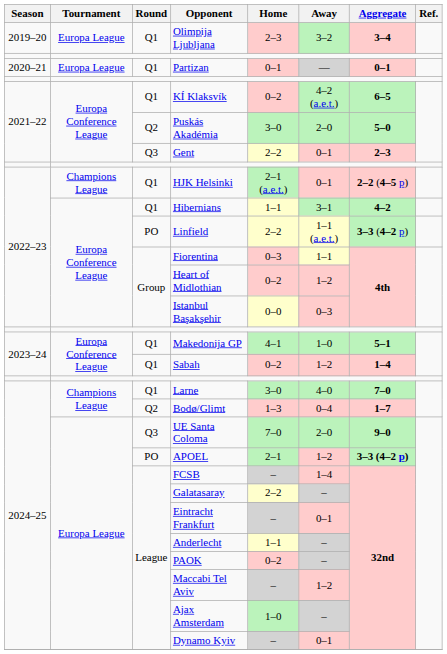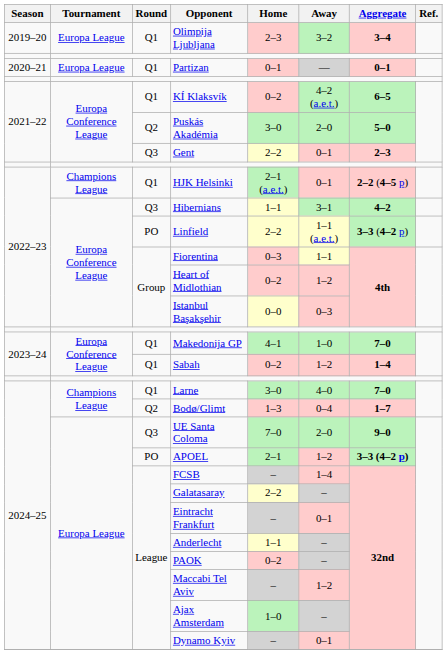 <table class="wikitable" style="font-size:95%; text-align: center;">
 <tr>
 <th width="100">Season</th>
 <th width="200">Tournament</th>
 <th width="50">Round</th>
 <th width="200">Opponent</th>
 <th width="150">Home</th>
 <th width="150">Away</th>
 <th width="150"><a href='#'>Aggregate</a></th>
 <th width="40">Ref.</th>
 </tr>
 <tr>
 <td>2019–20</td>
 <td><a href='#'>Europa League</a></td>
 <td>Q1</td>
 <td align="left"> <a href='#'>Olimpija Ljubljana</a></td>
 <td bgcolor="ffcccc">2–3</td>
 <td bgcolor="bbf3bb">3–2</td>
 <td bgcolor="ffcccc"><strong>3–4</strong></td>
 <td></td>
 </tr>
 <tr>
 <td></td>
 </tr>
 <tr>
 <td>2020–21</td>
 <td><a href='#'>Europa League</a></td>
 <td>Q1</td>
 <td align="left"> <a href='#'>Partizan</a></td>
 <td bgcolor="ffcccc">0–1</td>
 <td bgcolor="LIGHTGREY">—</td>
 <td bgcolor="ffcccc"><strong>0–1</strong></td>
 <td></td>
 </tr>
 <tr>
 <td></td>
 </tr>
 <tr>
 <td rowspan=3>2021–22</td>
 <td rowspan=3><a href='#'>Europa Conference League</a></td>
 <td>Q1</td>
 <td align="left"> <a href='#'>KÍ Klaksvík</a></td>
 <td bgcolor="ffcccc">0–2</td>
 <td bgcolor="bbf3bb">4–2 (<a href='#'>a.e.t.</a>)</td>
 <td bgcolor="bbf3bb"><strong>6–5</strong></td>
 <td rowspan=3></td>
 </tr>
 <tr>
 <td>Q2</td>
 <td align="left"> <a href='#'>Puskás Akadémia</a></td>
 <td bgcolor="bbf3bb">3–0</td>
 <td bgcolor="bbf3bb">2–0</td>
 <td bgcolor="bbf3bb"><strong>5–0</strong></td>
 </tr>
 <tr>
 <td>Q3</td>
 <td align="left"> <a href='#'>Gent</a></td>
 <td bgcolor="ffffcc">2–2</td>
 <td bgcolor="ffcccc">0–1</td>
 <td bgcolor="ffcccc"><strong>2–3</strong></td>
 </tr>
 <tr>
 <td></td>
 </tr>
 <tr>
 <td rowspan=6>2022–23</td>
 <td rowspan=1><a href='#'>Champions League</a></td>
 <td>Q1</td>
 <td align="left"> <a href='#'>HJK Helsinki</a></td>
 <td bgcolor="bbf3bb">2–1 (<a href='#'>a.e.t.</a>)</td>
 <td bgcolor="ffcccc">0–1</td>
 <td bgcolor="ffcccc"><strong>2–2</strong> (<strong>4–5</strong> <a href='#'>p</a>)</td>
 <td></td>
 </tr>
 <tr>
 <td rowspan=5><a href='#'>Europa Conference League</a></td>
-<td>Q1</td>
+<td>Q3</td>
 <td align="left"> <a href='#'>Hibernians</a></td>
 <td bgcolor="ffffcc">1–1</td>
 <td bgcolor="bbf3bb">3–1</td>
 <td bgcolor="bbf3bb"><strong>4–2</strong></td>
 <td></td>
 </tr>
 <tr>
 <td>PO</td>
 <td align="left"> <a href='#'>Linfield</a></td>
 <td bgcolor="ffffcc">2–2</td>
 <td bgcolor="ffffcc">1–1 (<a href='#'>a.e.t.</a>)</td>
 <td bgcolor="bbf3bb"><strong>3–3</strong> (<strong>4–2</strong> <a href='#'>p</a>)</td>
 <td></td>
 </tr>
 <tr>
 <td rowspan=3>Group</td>
 <td align="left"> <a href='#'>Fiorentina</a></td>
 <td bgcolor="ffcccc">0–3</td>
 <td bgcolor="ffffcc">1–1</td>
 <td rowspan=3 bgcolor="ffcccc"><strong>4th</strong></td>
 <td rowspan=3></td>
 </tr>
 <tr>
 <td align="left"> <a href='#'>Heart of Midlothian</a></td>
 <td bgcolor="ffcccc">0–2</td>
 <td bgcolor="ffcccc">1–2</td>
 </tr>
 <tr>
 <td align="left"> <a href='#'>Istanbul Başakşehir</a></td>
 <td bgcolor="ffffcc">0–0</td>
 <td bgcolor="ffcccc">0–3</td>
 </tr>
 <tr>
 <td></td>
 </tr>
 <tr>
 <td rowspan=2>2023–24</td>
 <td rowspan=2><a href='#'>Europa Conference League</a></td>
 <td>Q1</td>
 <td align="left"> <a href='#'>Makedonija GP</a></td>
 <td bgcolor="bbf3bb">4–1</td>
 <td bgcolor="bbf3bb">1–0</td>
-<td bgcolor="bbf3bb"><strong>5–1</strong></td>
+<td bgcolor="bbf3bb"><strong>7–0</strong></td>
 <td rowspan=2></td>
 </tr>
 <tr>
 <td>Q1</td>
 <td align="left"> <a href='#'>Sabah</a></td>
 <td bgcolor="ffcccc">0–2</td>
 <td bgcolor="ffcccc">1–2</td>
 <td bgcolor="ffcccc"><strong>1–4</strong></td>
 </tr>
 <tr>
 <td></td>
 </tr>
 <tr>
 <td rowspan=12>2024–25</td>
 <td rowspan=2><a href='#'>Champions League</a></td>
 <td>Q1</td>
 <td align="left"> <a href='#'>Larne</a></td>
 <td bgcolor="bbf3bb">3–0</td>
 <td bgcolor="bbf3bb">4–0</td>
 <td bgcolor="bbf3bb"><strong>7–0</strong></td>
 <td rowspan=2></td>
 </tr>
 <tr>
 <td>Q2</td>
 <td align="left"> <a href='#'>Bodø/Glimt</a></td>
 <td bgcolor="ffcccc">1–3</td>
 <td bgcolor="ffcccc">0–4</td>
 <td bgcolor="ffcccc"><strong>1–7</strong></td>
 </tr>
 <tr>
 <td rowspan=10><a href='#'>Europa League</a></td>
 <td>Q3</td>
 <td align="left"> <a href='#'>UE Santa Coloma</a></td>
 <td bgcolor="bbf3bb">7–0</td>
 <td bgcolor="bbf3bb">2–0</td>
 <td bgcolor="bbf3bb"><strong>9–0</strong></td>
 <td rowspan=10></td>
 </tr>
 <tr>
 <td>PO</td>
 <td align="left"> <a href='#'>APOEL</a></td>
 <td bgcolor="bbf3bb">2–1</td>
 <td bgcolor="ffcccc">1–2</td>
 <td bgcolor="bbf3bb"><strong>3–3 (4–2 <a href='#'>p</a>)</strong></td>
 </tr>
 <tr>
 <td rowspan=8>League</td>
 <td align="left"> <a href='#'>FCSB</a></td>
 <td bgcolor="LIGHTGREY">–</td>
 <td bgcolor="ffcccc">1–4</td>
 <td rowspan=8 bgcolor="ffcccc"><strong>32nd</strong></td>
 </tr>
 <tr>
 <td align="left"> <a href='#'>Galatasaray</a></td>
 <td bgcolor="ffffcc">2–2</td>
 <td bgcolor="LIGHTGREY">–</td>
 </tr>
 <tr>
 <td align="left"> <a href='#'>Eintracht Frankfurt</a></td>
 <td bgcolor="LIGHTGREY">–</td>
 <td bgcolor="ffcccc">0–1</td>
 </tr>
 <tr>
 <td align="left"> <a href='#'>Anderlecht</a></td>
 <td bgcolor="ffffcc">1–1</td>
 <td bgcolor="LIGHTGREY">–</td>
 </tr>
 <tr>
 <td align="left"> <a href='#'>PAOK</a></td>
 <td bgcolor="ffcccc">0–2</td>
 <td bgcolor="LIGHTGREY">–</td>
 </tr>
 <tr>
 <td align="left"> <a href='#'>Maccabi Tel Aviv</a></td>
 <td bgcolor="LIGHTGREY">–</td>
 <td bgcolor="ffcccc">1–2</td>
 </tr>
 <tr>
 <td align="left"> <a href='#'>Ajax Amsterdam</a></td>
 <td bgcolor="bbf3bb">1–0</td>
 <td bgcolor="LIGHTGREY">–</td>
 </tr>
 <tr>
 <td align="left"> <a href='#'>Dynamo Kyiv</a></td>
 <td bgcolor="LIGHTGREY">–</td>
 <td bgcolor="ffcccc">0–1</td>
 </tr>
 <tr>
 </tr>
 </table>
